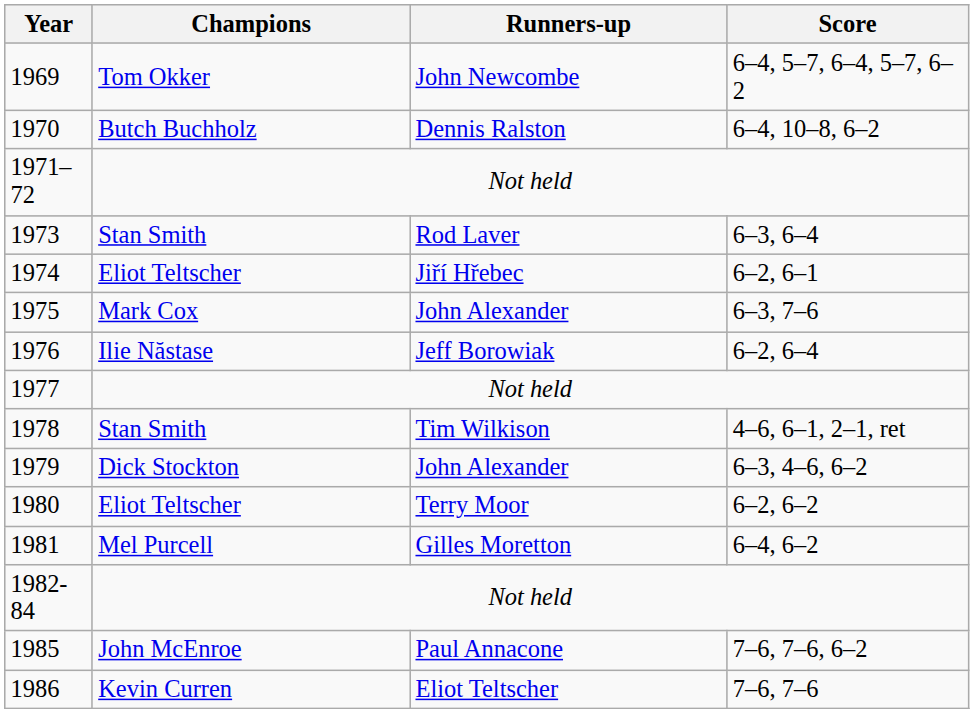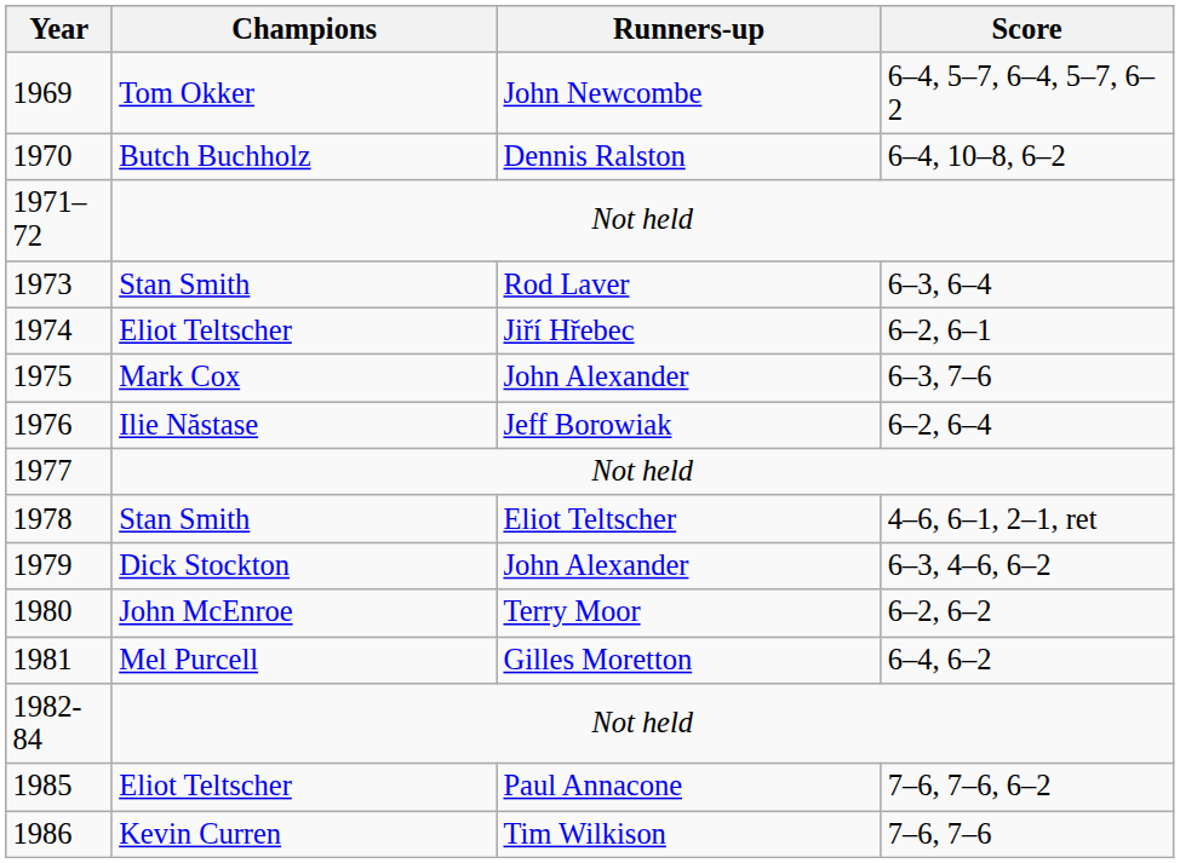 <table class="wikitable">
 <tr>
 <th style="width:50px">Year</th>
 <th style="width:200px">Champions</th>
 <th style="width:200px">Runners-up</th>
 <th style="width:150px" class="unsortable">Score</th>
 </tr>
 <tr>
 <td>1969</td>
 <td>  <a href='#'>Tom Okker</a></td>
 <td> <a href='#'>John Newcombe</a></td>
 <td>6–4, 5–7, 6–4, 5–7, 6–2</td>
 </tr>
 <tr>
 <td>1970</td>
 <td> <a href='#'>Butch Buchholz</a></td>
 <td>  <a href='#'>Dennis Ralston</a></td>
 <td>6–4, 10–8, 6–2</td>
 </tr>
 <tr>
 <td>1971–72</td>
 <td colspan=3 align=center><em>Not held</em></td>
 </tr>
 <tr>
 <td>1973</td>
 <td>  <a href='#'>Stan Smith</a></td>
 <td>  <a href='#'>Rod Laver</a></td>
 <td>6–3, 6–4</td>
 </tr>
 <tr>
 <td>1974</td>
 <td> <a href='#'>Eliot Teltscher</a></td>
 <td>  <a href='#'>Jiří Hřebec</a></td>
 <td>6–2, 6–1</td>
 </tr>
 <tr>
 <td>1975</td>
 <td>  <a href='#'>Mark Cox</a></td>
 <td>  <a href='#'>John Alexander</a></td>
 <td>6–3, 7–6</td>
 </tr>
 <tr>
 <td>1976</td>
 <td>  <a href='#'>Ilie Năstase</a></td>
 <td>  <a href='#'>Jeff Borowiak</a></td>
 <td>6–2, 6–4</td>
 </tr>
 <tr>
 <td>1977</td>
 <td colspan=4 align=center><em>Not held</em></td>
 </tr>
 <tr>
 <td>1978</td>
 <td> <a href='#'>Stan Smith</a></td>
-<td> <a href='#'>Tim Wilkison</a></td>
+<td> <a href='#'>Eliot Teltscher</a></td>
 <td>4–6, 6–1, 2–1, ret</td>
 </tr>
 <tr>
 <td>1979</td>
 <td>  <a href='#'>Dick Stockton</a></td>
 <td> <a href='#'>John Alexander</a></td>
 <td>6–3, 4–6, 6–2</td>
 </tr>
 <tr>
 <td>1980</td>
-<td> <a href='#'>Eliot Teltscher</a></td>
+<td> <a href='#'>John McEnroe</a></td>
 <td> <a href='#'>Terry Moor</a></td>
 <td>6–2, 6–2</td>
 </tr>
 <tr>
 <td>1981</td>
 <td> <a href='#'>Mel Purcell</a></td>
 <td> <a href='#'>Gilles Moretton</a></td>
 <td>6–4, 6–2</td>
 </tr>
 <tr>
 <td>1982-84</td>
 <td colspan=4 align=center><em>Not held</em></td>
 </tr>
 <tr>
 <td>1985</td>
-<td> <a href='#'>John McEnroe</a></td>
+<td> <a href='#'>Eliot Teltscher</a></td>
 <td> <a href='#'>Paul Annacone</a></td>
 <td>7–6, 7–6, 6–2</td>
 </tr>
 <tr>
 <td>1986</td>
 <td> <a href='#'>Kevin Curren</a></td>
-<td> <a href='#'>Eliot Teltscher</a></td>
+<td> <a href='#'>Tim Wilkison</a></td>
 <td>7–6, 7–6</td>
 </tr>
 <tr>
 </tr>
 </table>
